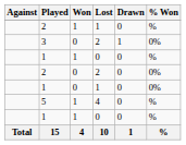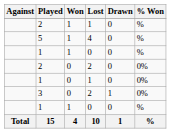 <table class="sortable wikitable" style="font-size: 87%;">
 <tr>
 <th>Against</th>
 <th>Played</th>
 <th>Won</th>
 <th>Lost</th>
 <th>Drawn</th>
 <th>% Won</th>
 </tr>
 <tr bgcolor="#d0ffd0" align="center">
 </tr>
 <tr>
 <td align="left"></td>
 <td>2</td>
 <td>1</td>
 <td>1</td>
 <td>0</td>
 <td>%</td>
 </tr>
 <tr>
 <td align="left"></td>
-<td>3</td>
+<td>5</td>
+<td>1</td>
+<td>4</td>
 <td>0</td>
-<td>2</td>
-<td>1</td>
-<td>0%</td>
+<td>%</td>
 </tr>
 <tr>
 <td align="left"></td>
 <td>1</td>
 <td>1</td>
 <td>0</td>
 <td>0</td>
 <td>%</td>
 </tr>
 <tr>
 <td align="left"></td>
 <td>2</td>
 <td>0</td>
 <td>2</td>
 <td>0</td>
 <td>0%</td>
 </tr>
 <tr>
 <td align="left"></td>
 <td>1</td>
 <td>0</td>
 <td>1</td>
 <td>0</td>
 <td>0%</td>
 </tr>
 <tr>
 <td align="left"></td>
-<td>5</td>
+<td>3</td>
+<td>0</td>
+<td>2</td>
 <td>1</td>
-<td>4</td>
-<td>0</td>
-<td>%</td>
+<td>0%</td>
 </tr>
 <tr>
 <td align="left"></td>
 <td>1</td>
 <td>1</td>
 <td>0</td>
 <td>0</td>
 <td>%</td>
 </tr>
 <tr>
 <th>Total</th>
 <th><strong>15</strong></th>
 <th><strong>4</strong></th>
 <th><strong>10</strong></th>
 <th><strong>1</strong></th>
 <th><strong>%</strong></th>
 </tr>
 </table>
